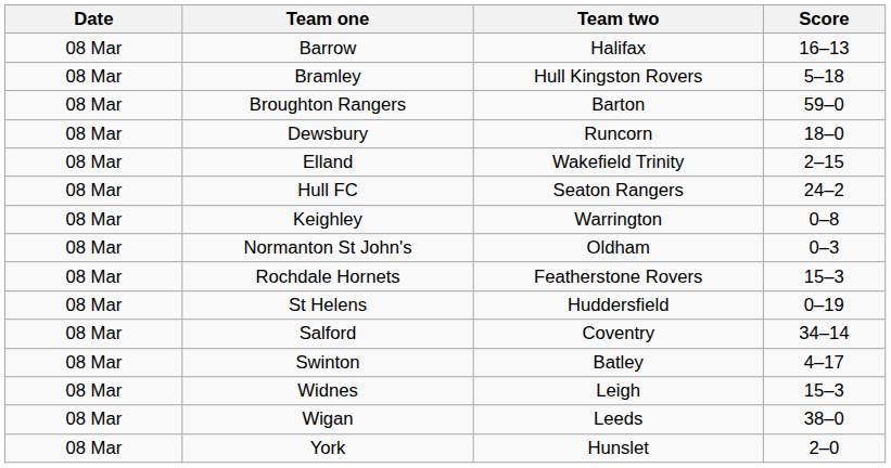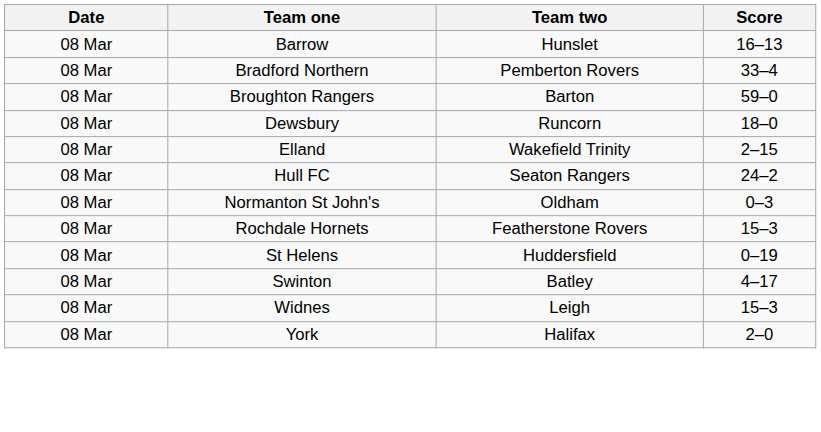 <table class="wikitable" style="text-align: center">
 <tr>
 <th width=150>Date</th>
 <th width=250>Team one</th>
 <th width=250>Team two</th>
 <th width=100>Score</th>
 </tr>
 <tr>
 <td>08 Mar</td>
 <td>Barrow</td>
-<td>Halifax</td>
+<td>Hunslet</td>
 <td>16–13</td>
 </tr>
 <tr>
 <td>08 Mar</td>
-<td>Bramley</td>
-<td>Hull Kingston Rovers</td>
-<td>5–18</td>
+<td>Bradford Northern</td>
+<td>Pemberton Rovers</td>
+<td>33–4</td>
 </tr>
 <tr>
 <td>08 Mar</td>
 <td>Broughton Rangers</td>
 <td>Barton</td>
 <td>59–0</td>
 </tr>
 <tr>
 <td>08 Mar</td>
 <td>Dewsbury</td>
 <td>Runcorn</td>
 <td>18–0</td>
 </tr>
 <tr>
 <td>08 Mar</td>
 <td>Elland</td>
 <td>Wakefield Trinity</td>
 <td>2–15</td>
 </tr>
 <tr>
 <td>08 Mar</td>
 <td>Hull FC</td>
 <td>Seaton Rangers</td>
 <td>24–2</td>
 </tr>
 <tr>
 <td>08 Mar</td>
-<td>Keighley</td>
-<td>Warrington</td>
-<td>0–8</td>
-</tr>
-<tr>
-<td>08 Mar</td>
 <td>Normanton St John's</td>
 <td>Oldham</td>
 <td>0–3</td>
 </tr>
 <tr>
 <td>08 Mar</td>
 <td>Rochdale Hornets</td>
 <td>Featherstone Rovers</td>
 <td>15–3</td>
 </tr>
 <tr>
 <td>08 Mar</td>
 <td>St Helens</td>
 <td>Huddersfield</td>
 <td>0–19</td>
 </tr>
 <tr>
 <td>08 Mar</td>
-<td>Salford</td>
-<td>Coventry</td>
-<td>34–14</td>
-</tr>
-<tr>
-<td>08 Mar</td>
 <td>Swinton</td>
 <td>Batley</td>
 <td>4–17</td>
 </tr>
 <tr>
 <td>08 Mar</td>
 <td>Widnes</td>
 <td>Leigh</td>
 <td>15–3</td>
 </tr>
 <tr>
 <td>08 Mar</td>
-<td>Wigan</td>
-<td>Leeds</td>
-<td>38–0</td>
-</tr>
-<tr>
-<td>08 Mar</td>
 <td>York</td>
-<td>Hunslet</td>
+<td>Halifax</td>
 <td>2–0</td>
 </tr>
 </table>
